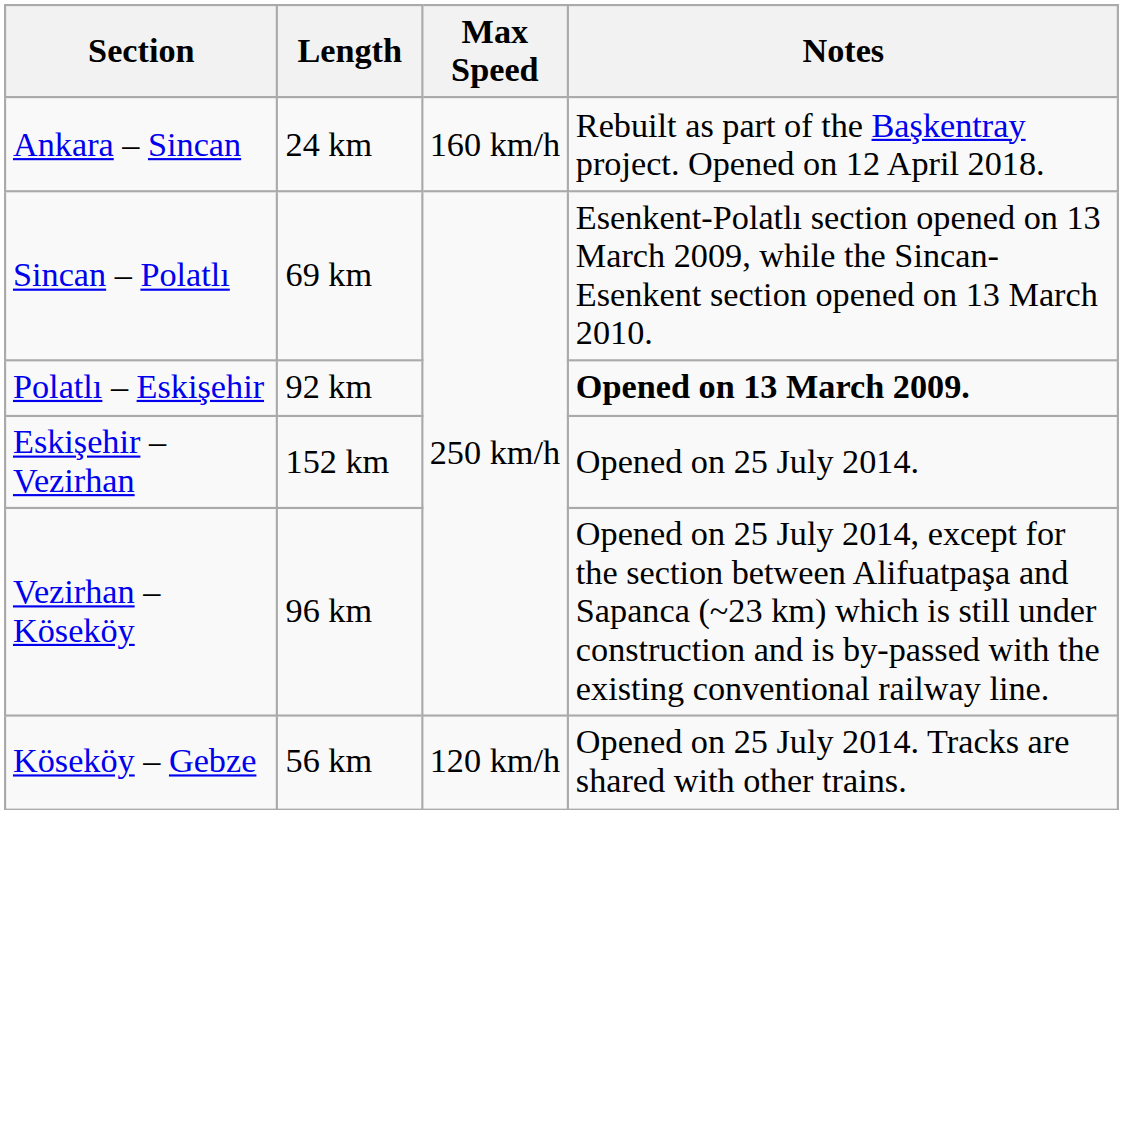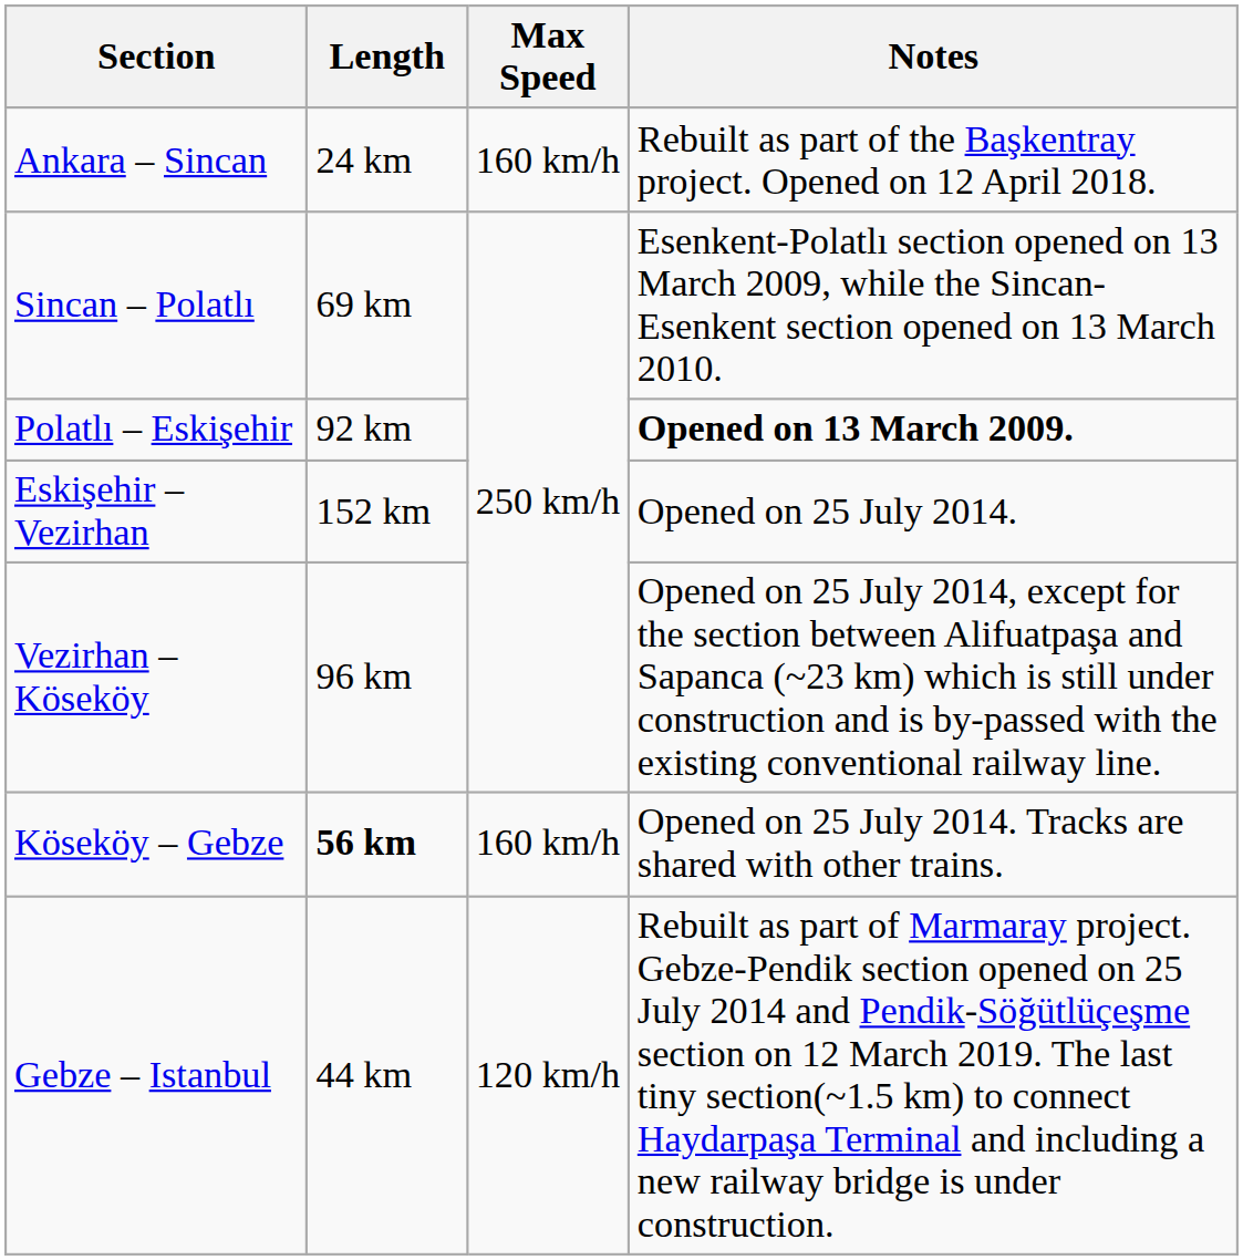 <table class="wikitable sortable">
 <tr>
 <th style="width: 120px">Section</th>
 <th style="width: 60px">Length</th>
 <th style="width: 60px">Max Speed</th>
 <th style="width: 250px">Notes</th>
 </tr>
 <tr>
 <td><a href='#'>Ankara</a> – <a href='#'>Sincan</a></td>
 <td>24 km</td>
 <td>160 km/h</td>
 <td>Rebuilt as part of the <a href='#'>Başkentray</a> project. Opened on 12 April 2018.</td>
 </tr>
 <tr>
 <td><a href='#'>Sincan</a> – <a href='#'>Polatlı</a></td>
 <td>69 km</td>
 <td rowspan="4">250 km/h</td>
 <td>Esenkent-Polatlı section opened on 13 March 2009, while the Sincan-Esenkent section opened on 13 March 2010.</td>
 </tr>
 <tr>
 <td><a href='#'>Polatlı</a> – <a href='#'>Eskişehir</a></td>
 <td>92 km</td>
 <td><strong>Opened on 13 March 2009.</strong></td>
 </tr>
 <tr>
 <td><a href='#'>Eskişehir</a> – <a href='#'>Vezirhan</a></td>
 <td>152 km</td>
 <td>Opened on 25 July 2014.</td>
 </tr>
 <tr>
 <td><a href='#'>Vezirhan</a> – <a href='#'>Köseköy</a></td>
 <td>96 km</td>
 <td>Opened on 25 July 2014, except for the section between Alifuatpaşa and Sapanca (~23 km) which is still under construction and is by-passed with the existing conventional railway line.</td>
 </tr>
 <tr>
 <td><a href='#'>Köseköy</a> – <a href='#'>Gebze</a></td>
-<td>56 km</td>
-<td>120 km/h</td>
+<td><strong>56 km</strong></td>
+<td>160 km/h</td>
 <td>Opened on 25 July 2014. Tracks are shared with other trains.</td>
 </tr>
+<tr>
+<td><a href='#'>Gebze</a> – <a href='#'>Istanbul</a></td>
+<td>44 km</td>
+<td>120 km/h</td>
+<td>Rebuilt as part of <a href='#'>Marmaray</a> project. Gebze-Pendik section opened on 25 July 2014 and <a href='#'>Pendik</a>-<a href='#'>Söğütlüçeşme</a> section on 12 March 2019. The last tiny section(~1.5 km) to connect <a href='#'>Haydarpaşa Terminal</a> and including a new railway bridge is under construction.</td>
+</tr>
 </table>
